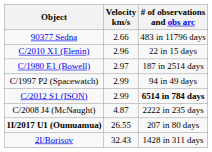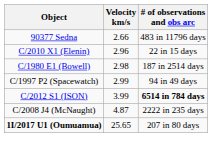 <table class="wikitable floatright" style="text-align:center; font-size:0.9em">
 <tr>
 <th>Object</th>
 <th>Velocity<br>km/s</th>
 <th># of observations<br> and <a href='#'>obs arc</a></th>
 </tr>
 <tr>
 <td><a href='#'>90377 Sedna</a></td>
 <td>2.66</td>
 <td>483 in 11796 days</td>
 </tr>
 <tr>
 <td><a href='#'>C/2010 X1 (Elenin)</a></td>
 <td>2.96</td>
 <td>22 in 15 days</td>
 </tr>
 <tr>
 <td><a href='#'>C/1980 E1 (Bowell)</a></td>
-<td>2.97</td>
+<td>2.98</td>
 <td>187 in 2514 days</td>
 </tr>
 <tr>
 <td>C/1997 P2 (Spacewatch)</td>
 <td>2.99</td>
 <td>94 in 49 days</td>
 </tr>
 <tr>
 <td><a href='#'>C/2012 S1 (ISON)</a></td>
-<td>2.99</td>
+<td>3.99</td>
 <td><strong>6514 in 784 days</strong></td>
 </tr>
 <tr>
 <td>C/2008 J4 (McNaught)</td>
 <td>4.87</td>
 <td>2222 in 235 days</td>
 </tr>
 <tr>
 <td><strong>1I/2017 U1 (Oumuamua)</strong></td>
-<td>26.55</td>
+<td>25.65</td>
 <td>207 in 80 days</td>
 </tr>
-<tr>
-<td><a href='#'>2I/Borisov</a></td>
-<td>32.43</td>
-<td>1428 in 311 days</td>
-</tr>
 </table>
